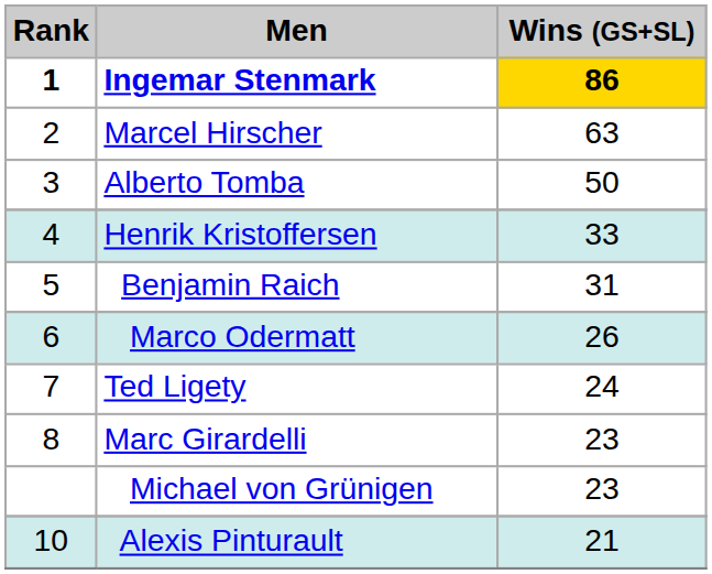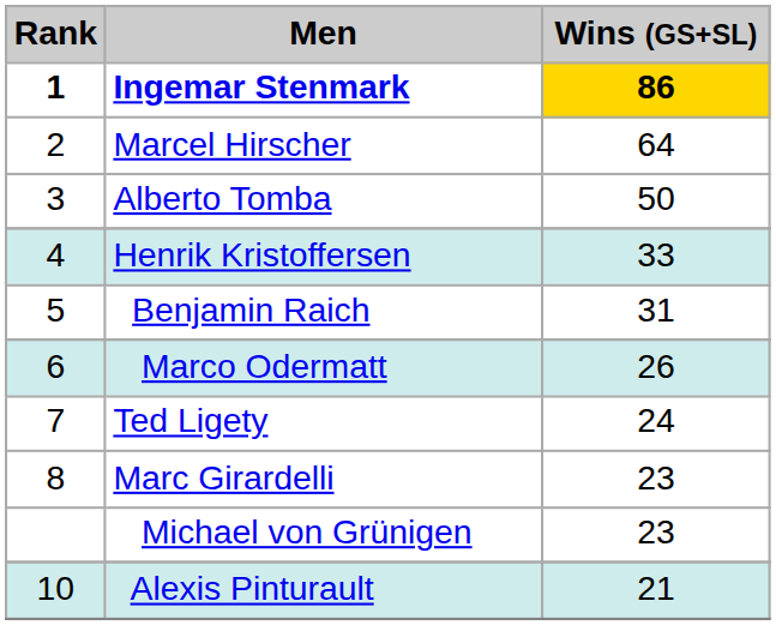 <table class="wikitable plainrowheaders" style="background:#fff; font-size:86%; line-height:16px; border:grey solid 1px; border-collapse:collapse">
 <tr style="background:#ccc; text-align:center;">
 <th style="background-color: #ccc;" width="30">Rank</th>
 <th style="background-color: #ccc;" width="170">Men</th>
 <th style="background:#ccc; width:30%">Wins <small>(GS+SL)</small></th>
 </tr>
 <tr>
 <td align=center><strong>1</strong></td>
 <td><strong> <a href='#'>Ingemar Stenmark</a></strong></td>
 <td style="background-color: gold" align=center><strong>86</strong></td>
 </tr>
 <tr>
 <td align=center>2</td>
 <td> <a href='#'>Marcel Hirscher</a></td>
-<td align=center>63</td>
+<td align=center>64</td>
 </tr>
 <tr>
 <td align=center>3</td>
 <td> <a href='#'>Alberto Tomba</a></td>
 <td align=center>50</td>
 </tr>
 <tr>
 </tr>
 <tr style="background:#CFECEC">
 <td align=center>4</td>
 <td> <a href='#'>Henrik Kristoffersen</a></td>
 <td align=center>33</td>
 </tr>
 <tr>
 <td align=center>5</td>
 <td>  <a href='#'>Benjamin Raich</a></td>
 <td align=center>31</td>
 </tr>
 <tr>
 </tr>
 <tr style="background:#CFECEC">
 <td align=center>6</td>
 <td>   <a href='#'>Marco Odermatt</a></td>
 <td align=center>26</td>
 </tr>
 <tr>
 <td align=center>7</td>
 <td> <a href='#'>Ted Ligety</a></td>
 <td align=center>24</td>
 </tr>
 <tr>
 <td align=center>8</td>
 <td> <a href='#'>Marc Girardelli</a></td>
 <td align=center>23</td>
 </tr>
 <tr>
 <td align=center></td>
 <td>   <a href='#'>Michael von Grünigen</a></td>
 <td align=center>23</td>
 </tr>
 <tr>
 </tr>
 <tr style="background:#CFECEC">
 <td align=center>10</td>
 <td>  <a href='#'>Alexis Pinturault</a></td>
 <td align=center>21</td>
 </tr>
 <tr>
 </tr>
 </table>
